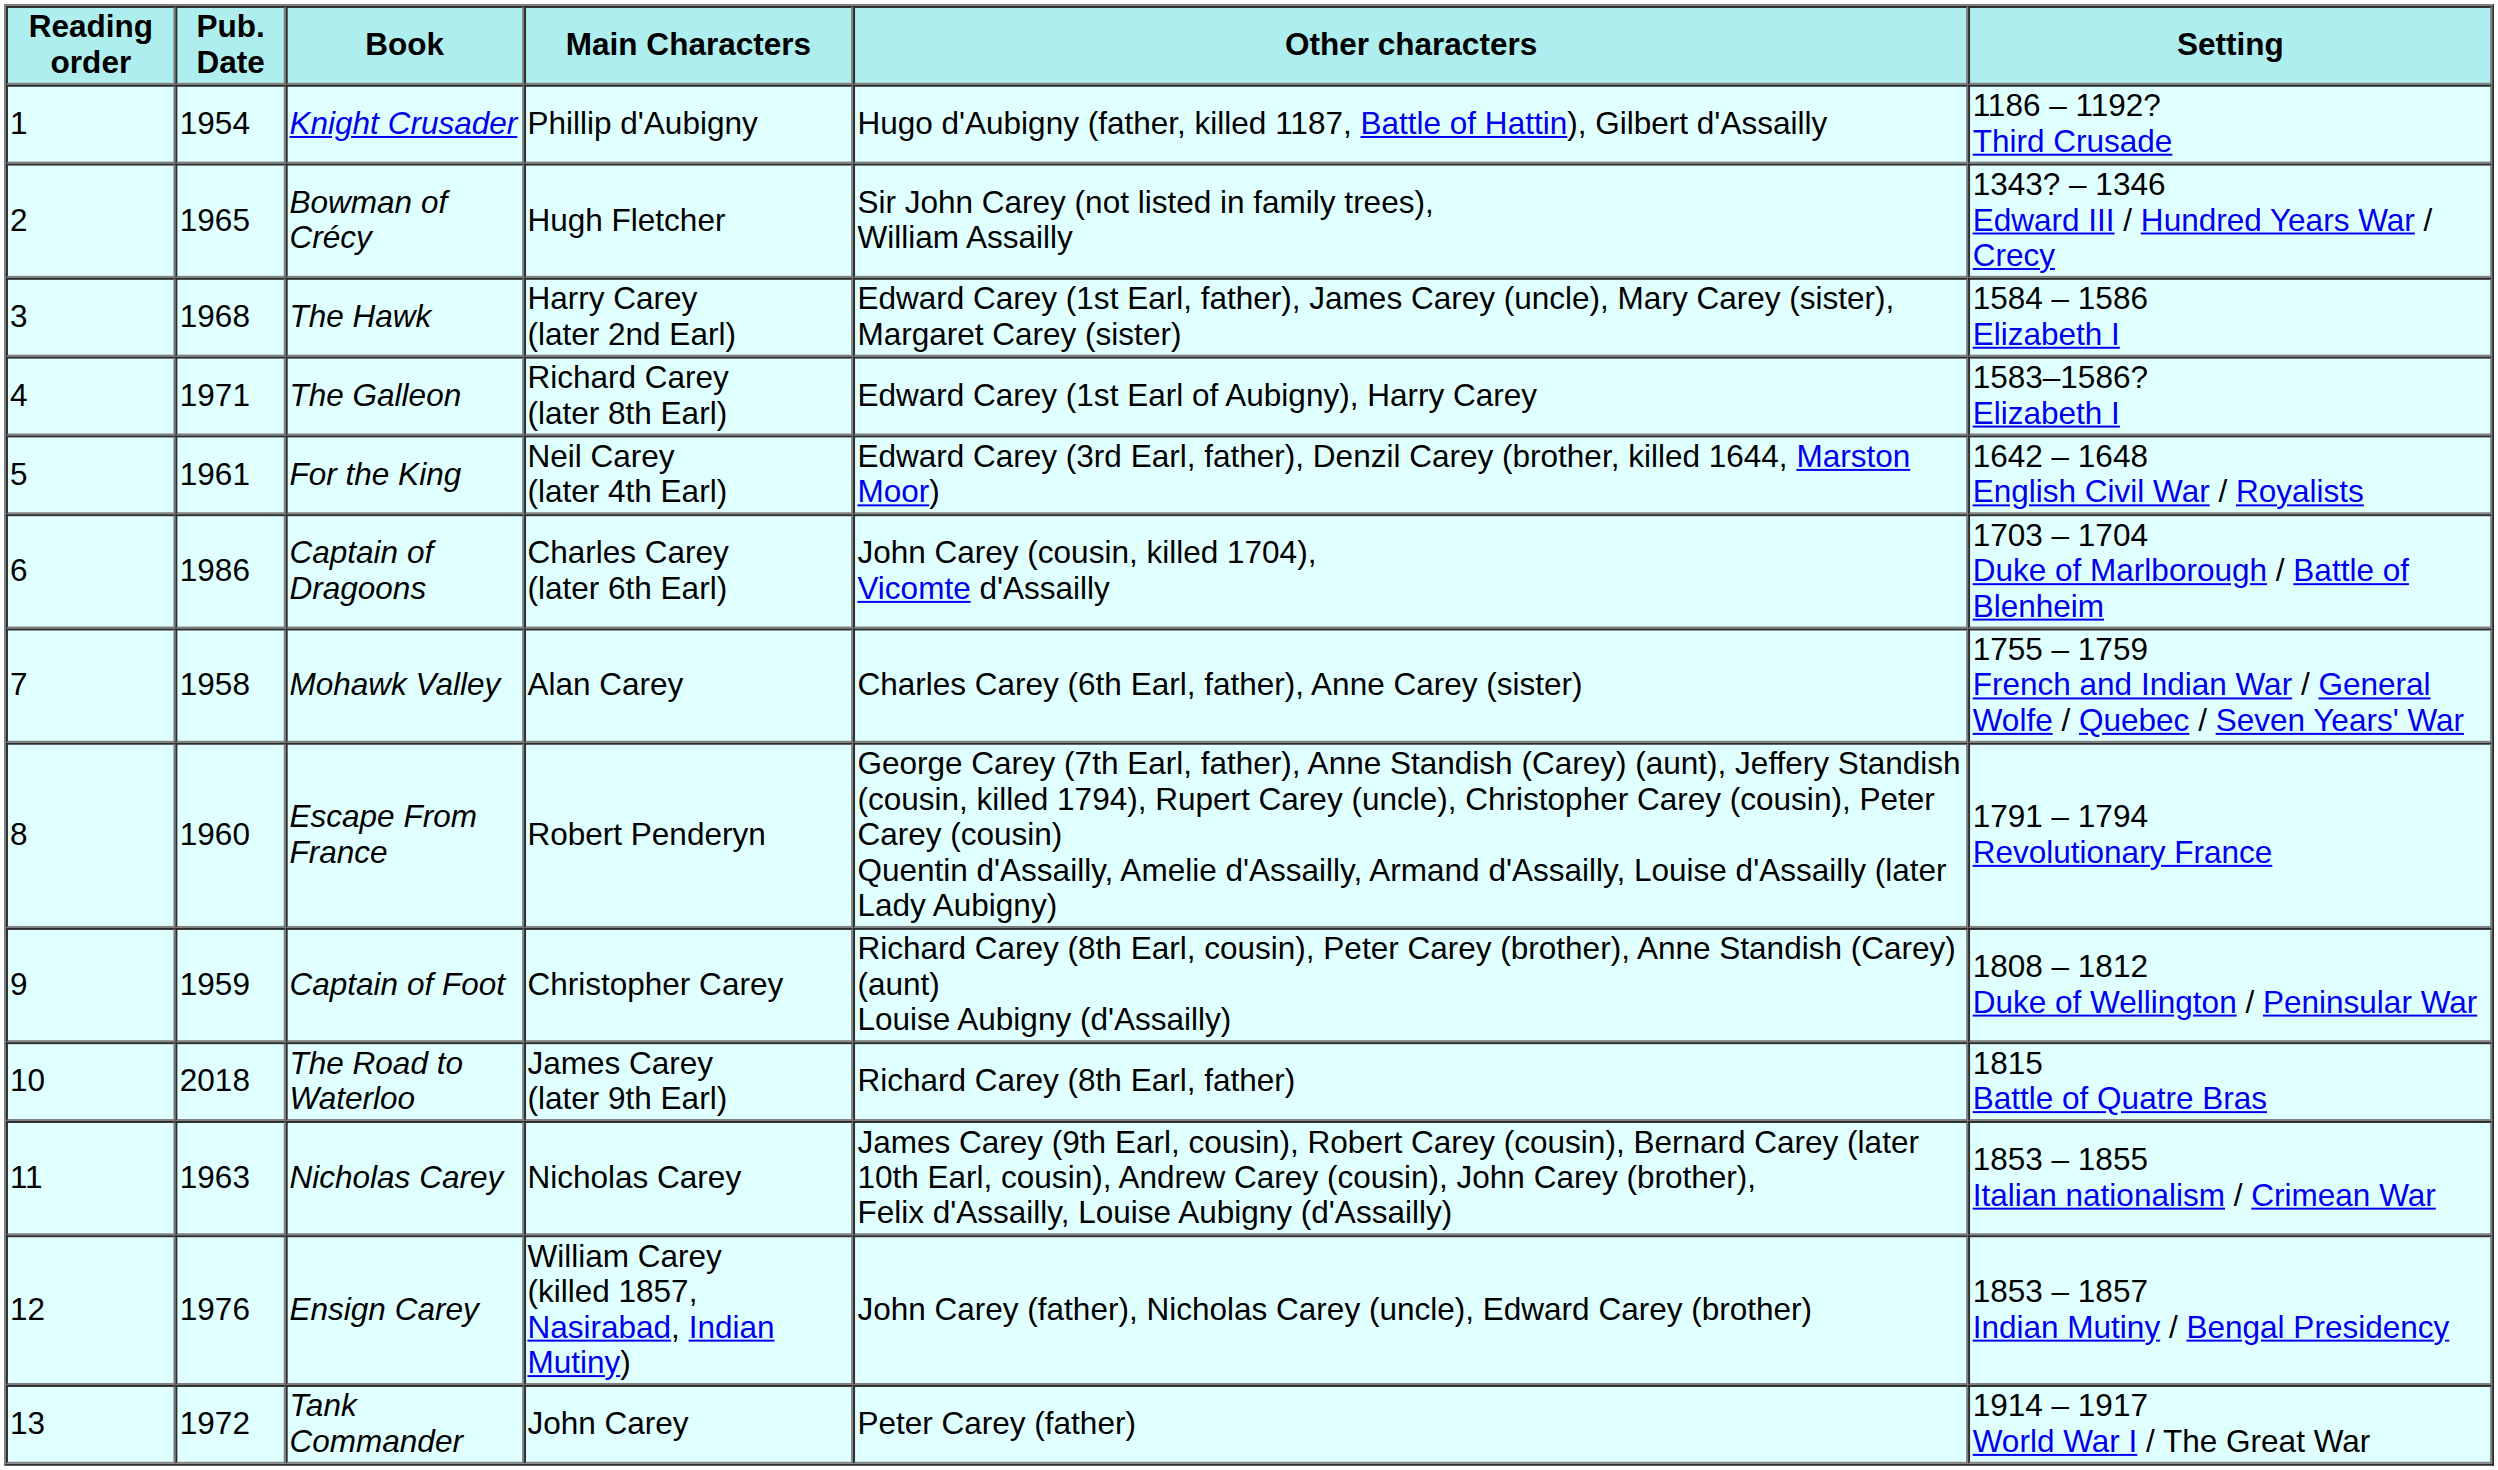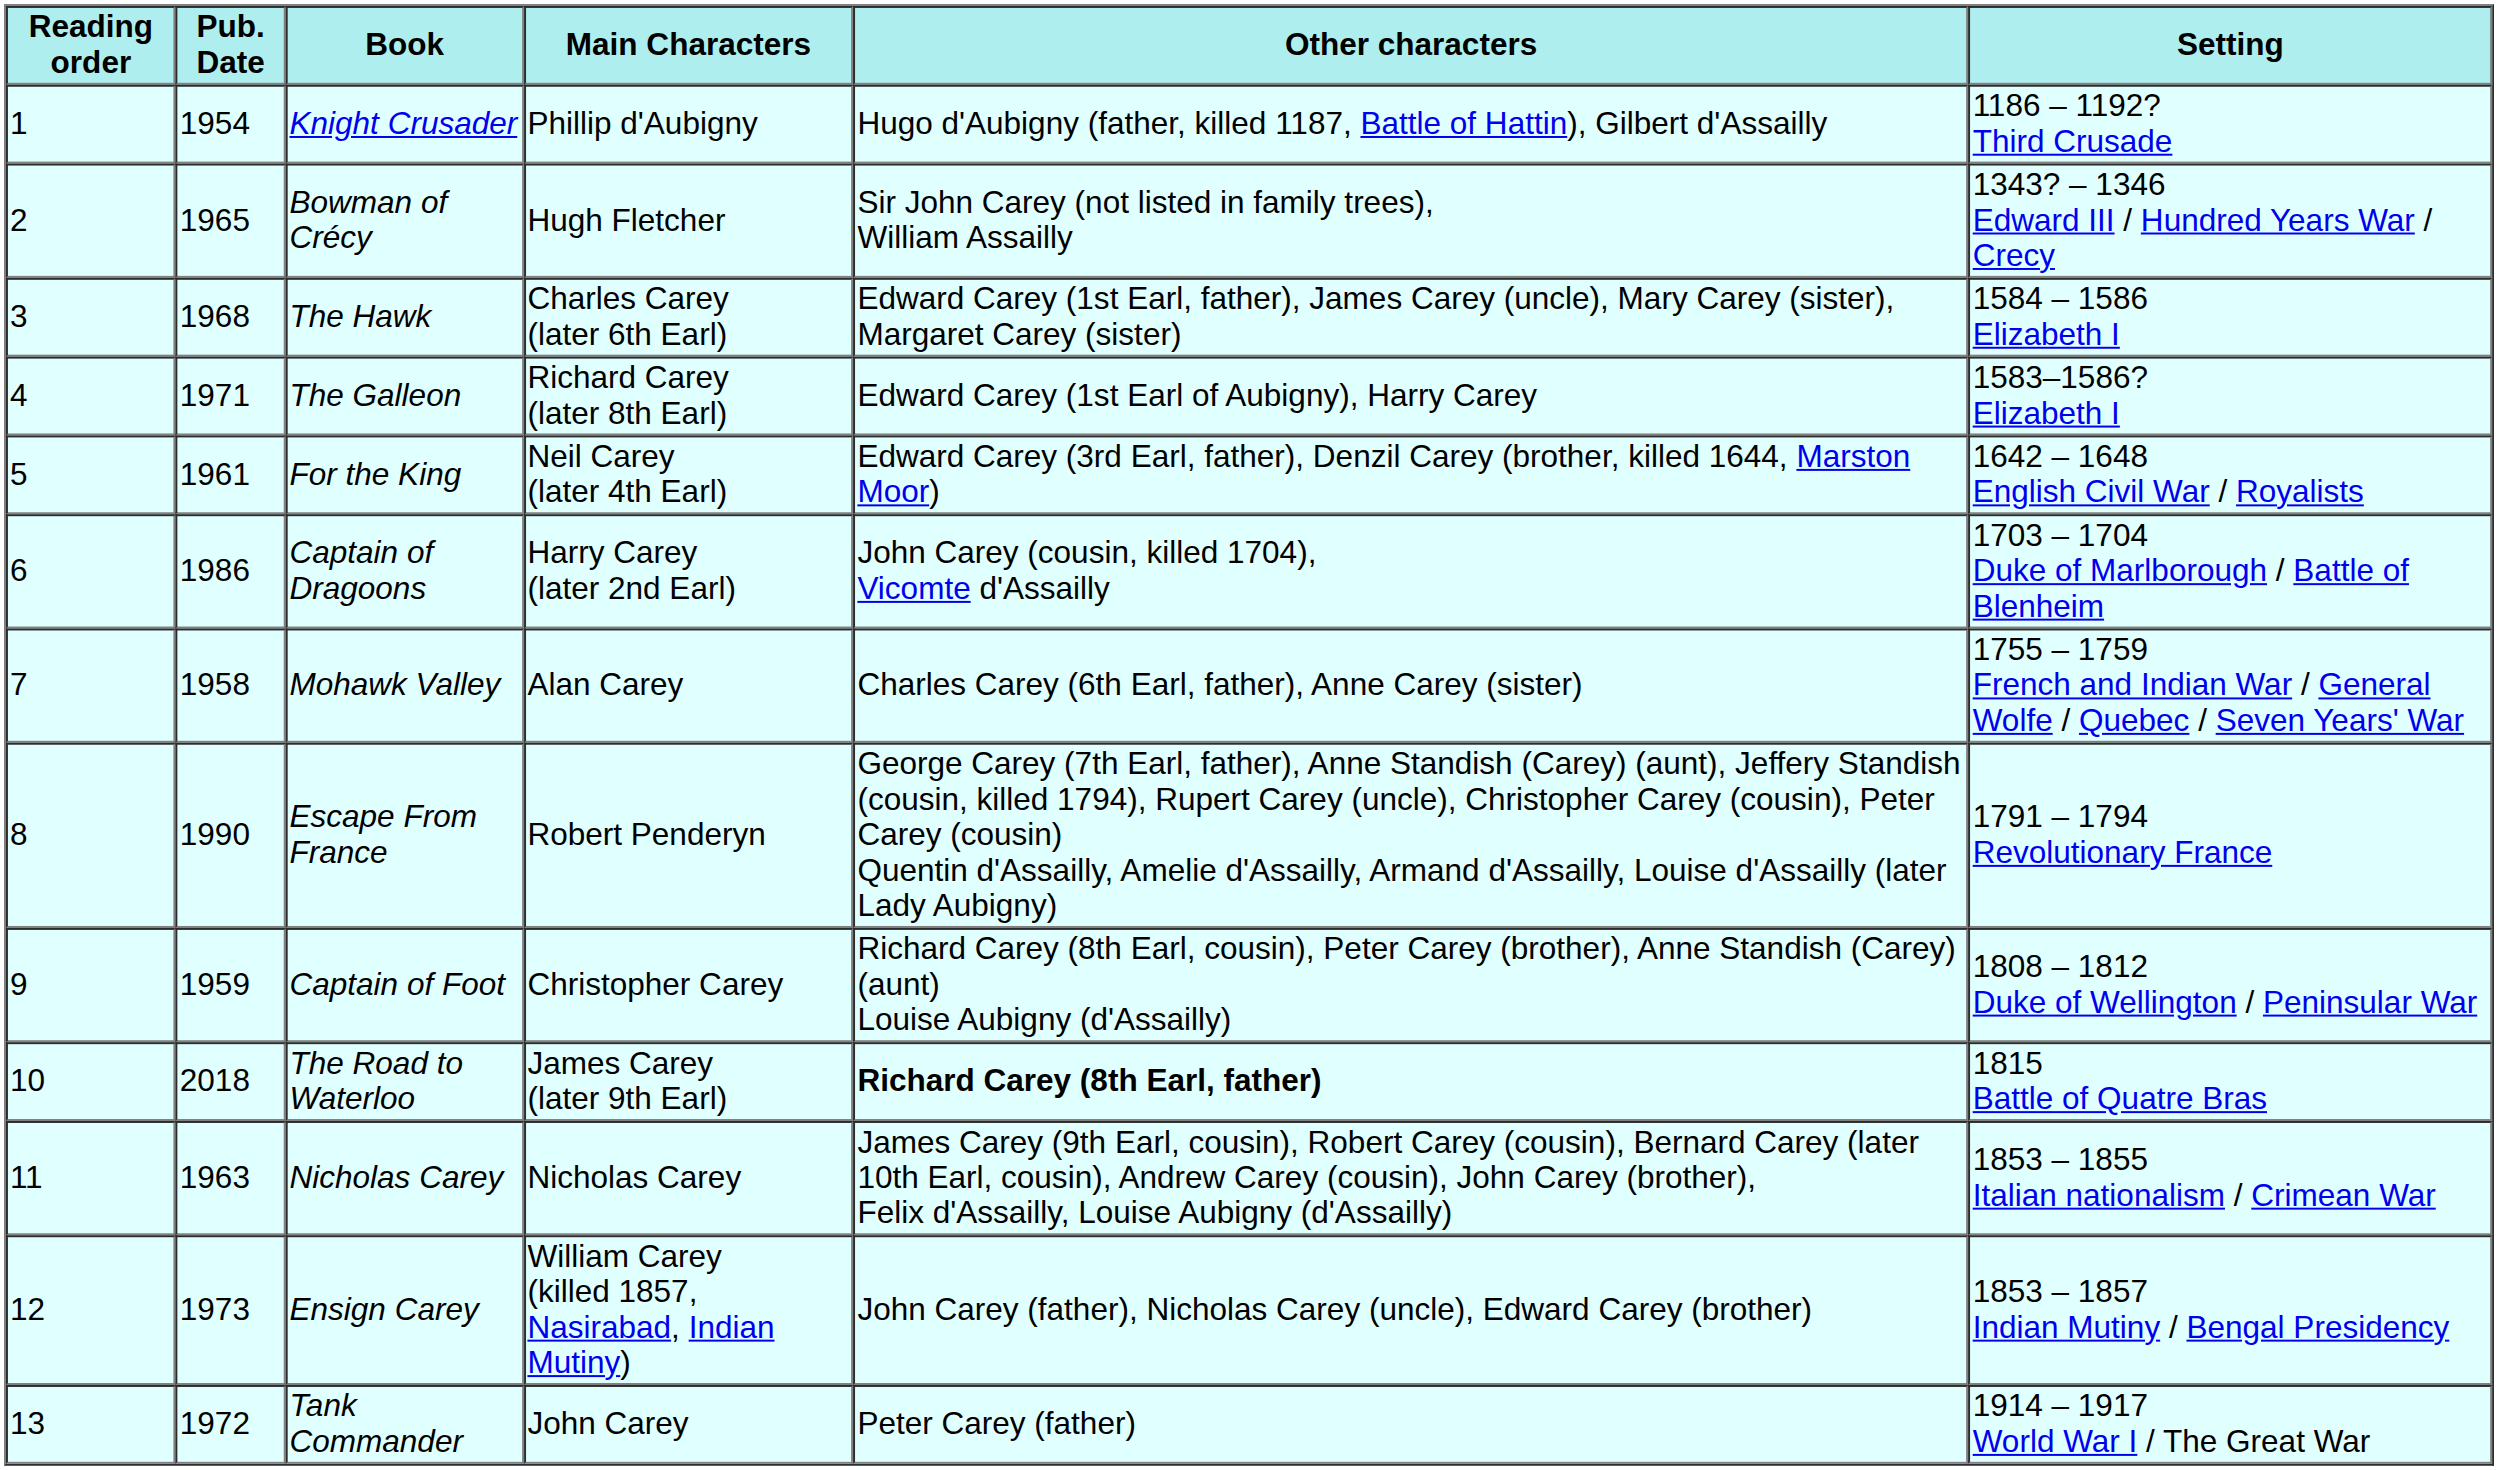 <table border="1" cellspacing="0" style="background-color:lightcyan;">
 <tr style="background-color:paleturquoise;">
 <th>Reading order</th>
 <th>Pub. Date</th>
 <th>Book</th>
 <th>Main Characters</th>
 <th>Other characters</th>
 <th>Setting</th>
 </tr>
 <tr>
 <td>1</td>
 <td>1954</td>
 <td><em><a href='#'>Knight Crusader</a></em></td>
 <td>Phillip d'Aubigny</td>
 <td>Hugo d'Aubigny (father, killed 1187, <a href='#'>Battle of Hattin</a>), Gilbert d'Assailly</td>
 <td>1186 – 1192?<br><a href='#'>Third Crusade</a></td>
 </tr>
 <tr>
 <td>2</td>
 <td>1965</td>
 <td><em>Bowman of Crécy</em></td>
 <td>Hugh Fletcher</td>
 <td>Sir John Carey (not listed in family trees),<br>William Assailly</td>
 <td>1343? – 1346<br><a href='#'>Edward III</a> / <a href='#'>Hundred Years War</a> / <a href='#'>Crecy</a></td>
 </tr>
 <tr>
 <td>3</td>
 <td>1968</td>
 <td><em>The Hawk</em></td>
-<td>Harry Carey <br>(later 2nd Earl)</td>
+<td>Charles Carey <br>(later 6th Earl)</td>
 <td>Edward Carey (1st Earl, father), James Carey (uncle), Mary Carey (sister), Margaret Carey (sister)</td>
 <td>1584 – 1586<br><a href='#'>Elizabeth I</a></td>
 </tr>
 <tr>
 <td>4</td>
 <td>1971</td>
 <td><em>The Galleon</em></td>
 <td>Richard Carey <br>(later 8th Earl)</td>
 <td>Edward Carey (1st Earl of Aubigny), Harry Carey</td>
 <td>1583–1586?<br><a href='#'>Elizabeth I</a></td>
 </tr>
 <tr>
 <td>5</td>
 <td>1961</td>
 <td><em>For the King</em></td>
 <td>Neil Carey <br>(later 4th Earl)</td>
 <td>Edward Carey (3rd Earl, father), Denzil Carey (brother, killed 1644, <a href='#'>Marston Moor</a>)</td>
 <td>1642 – 1648<br><a href='#'>English Civil War</a> / <a href='#'>Royalists</a></td>
 </tr>
 <tr>
 <td>6</td>
 <td>1986</td>
 <td><em>Captain of Dragoons</em></td>
-<td>Charles Carey <br>(later 6th Earl)</td>
+<td>Harry Carey <br>(later 2nd Earl)</td>
 <td>John Carey (cousin, killed 1704),<br><a href='#'>Vicomte</a> d'Assailly</td>
 <td>1703 – 1704<br><a href='#'>Duke of Marlborough</a> / <a href='#'>Battle of Blenheim</a></td>
 </tr>
 <tr>
 <td>7</td>
 <td>1958</td>
 <td><em>Mohawk Valley</em></td>
 <td>Alan Carey</td>
 <td>Charles Carey (6th Earl, father), Anne Carey (sister)</td>
 <td>1755 – 1759<br><a href='#'>French and Indian War</a> / <a href='#'>General Wolfe</a> / <a href='#'>Quebec</a> / <a href='#'>Seven Years' War</a></td>
 </tr>
 <tr>
 <td>8</td>
-<td>1960</td>
+<td>1990</td>
 <td><em>Escape From France</em></td>
 <td>Robert Penderyn</td>
 <td>George Carey (7th Earl, father), Anne Standish (Carey) (aunt), Jeffery Standish (cousin, killed 1794), Rupert Carey (uncle), Christopher Carey (cousin), Peter Carey (cousin)<br>Quentin d'Assailly, Amelie d'Assailly, Armand d'Assailly, Louise d'Assailly (later Lady Aubigny)</td>
 <td>1791 – 1794<br><a href='#'>Revolutionary France</a></td>
 </tr>
 <tr>
 <td>9</td>
 <td>1959</td>
 <td><em>Captain of Foot</em></td>
 <td>Christopher Carey</td>
 <td>Richard Carey (8th Earl, cousin), Peter Carey (brother), Anne Standish (Carey) (aunt)<br>Louise Aubigny (d'Assailly)</td>
 <td>1808 – 1812<br><a href='#'>Duke of Wellington</a> / <a href='#'>Peninsular War</a></td>
 </tr>
 <tr>
 <td>10</td>
 <td>2018</td>
 <td><em>The Road to Waterloo</em></td>
 <td>James Carey <br>(later 9th Earl)</td>
-<td>Richard Carey (8th Earl, father)</td>
+<td><strong>Richard Carey (8th Earl, father)</strong></td>
 <td>1815<br><a href='#'>Battle of Quatre Bras</a></td>
 </tr>
 <tr>
 <td>11</td>
 <td>1963</td>
 <td><em>Nicholas Carey</em></td>
 <td>Nicholas Carey</td>
 <td>James Carey (9th Earl, cousin), Robert Carey (cousin), Bernard Carey (later 10th Earl, cousin), Andrew Carey (cousin), John Carey (brother),<br>Felix d'Assailly, Louise Aubigny (d'Assailly)</td>
 <td>1853 – 1855<br><a href='#'>Italian nationalism</a> / <a href='#'>Crimean War</a></td>
 </tr>
 <tr>
 <td>12</td>
-<td>1976</td>
+<td>1973</td>
 <td><em>Ensign Carey</em></td>
 <td>William Carey<br>(killed 1857, <a href='#'>Nasirabad</a>, <a href='#'>Indian Mutiny</a>)</td>
 <td>John Carey (father), Nicholas Carey (uncle), Edward Carey (brother)</td>
 <td>1853 – 1857<br><a href='#'>Indian Mutiny</a> / <a href='#'>Bengal Presidency</a></td>
 </tr>
 <tr>
 <td>13</td>
 <td>1972</td>
 <td><em>Tank Commander</em></td>
 <td>John Carey</td>
 <td>Peter Carey (father)</td>
 <td>1914 – 1917<br><a href='#'>World War I</a> / The Great War</td>
 </tr>
 </table>
